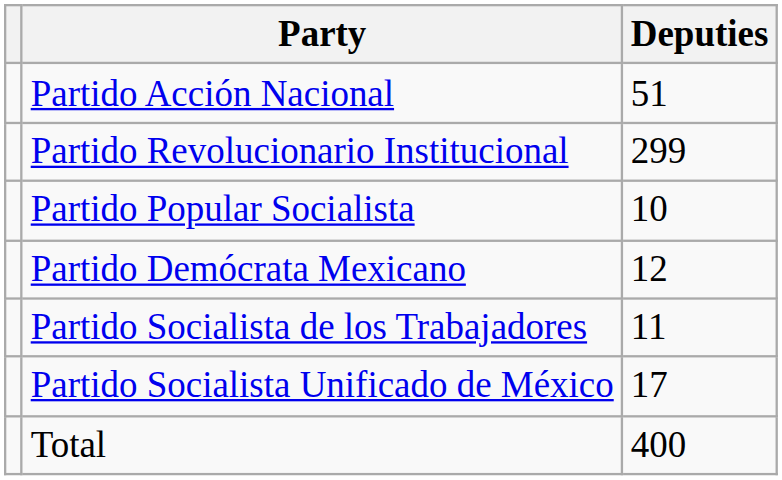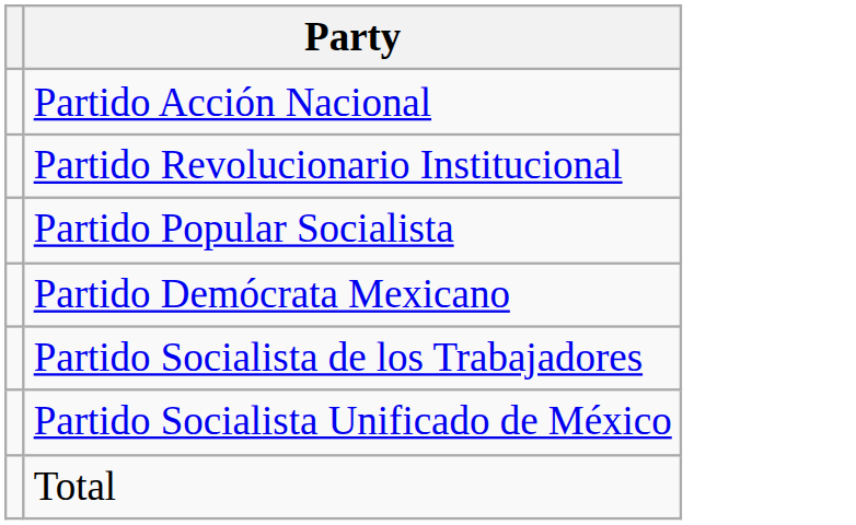 <table class="wikitable">
 <tr style="background:#efefef;">
 <th></th>
 <th><strong>Party</strong></th>
-<th><strong>Deputies</strong></th>
 </tr>
 <tr>
 <td></td>
 <td><a href='#'>Partido Acción Nacional</a></td>
-<td>51</td>
 </tr>
 <tr>
 <td></td>
 <td><a href='#'>Partido Revolucionario Institucional</a></td>
-<td>299</td>
 </tr>
 <tr>
 <td></td>
 <td><a href='#'>Partido Popular Socialista</a></td>
-<td>10</td>
 </tr>
 <tr>
 <td></td>
 <td><a href='#'>Partido Demócrata Mexicano</a></td>
-<td>12</td>
 </tr>
 <tr>
 <td></td>
 <td><a href='#'>Partido Socialista de los Trabajadores</a></td>
-<td>11</td>
 </tr>
 <tr>
 <td></td>
 <td><a href='#'>Partido Socialista Unificado de México</a></td>
-<td>17</td>
 </tr>
 <tr>
 <td></td>
 <td>Total</td>
-<td>400</td>
 </tr>
 </table>
